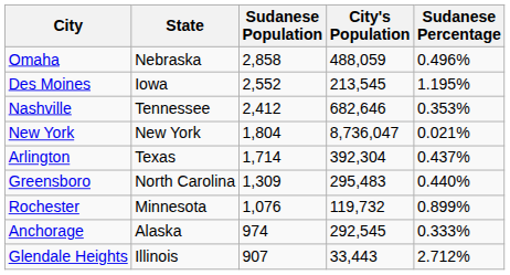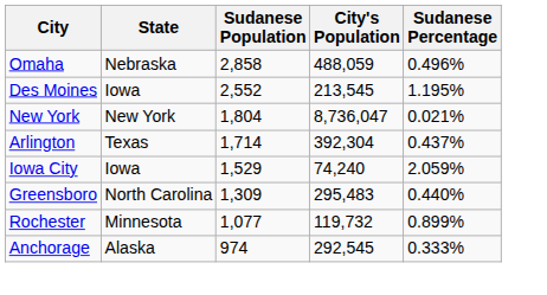 <table class="wikitable sortable">
 <tr>
 <th>City</th>
 <th>State</th>
 <th>Sudanese<br>Population</th>
 <th>City's<br>Population</th>
 <th>Sudanese<br>Percentage</th>
 </tr>
 <tr>
 <td><a href='#'>Omaha</a></td>
 <td>Nebraska</td>
 <td>2,858</td>
 <td>488,059</td>
 <td>0.496%</td>
 </tr>
 <tr>
 <td><a href='#'>Des Moines</a></td>
 <td>Iowa</td>
 <td>2,552</td>
 <td>213,545</td>
 <td>1.195%</td>
 </tr>
 <tr>
-<td><a href='#'>Nashville</a></td>
-<td>Tennessee</td>
-<td>2,412</td>
-<td>682,646</td>
-<td>0.353%</td>
-</tr>
-<tr>
 <td><a href='#'>New York</a></td>
 <td>New York</td>
 <td>1,804</td>
 <td>8,736,047</td>
 <td>0.021%</td>
 </tr>
 <tr>
 <td><a href='#'>Arlington</a></td>
 <td>Texas</td>
 <td>1,714</td>
 <td>392,304</td>
 <td>0.437%</td>
 </tr>
 <tr>
+<td><a href='#'>Iowa City</a></td>
+<td>Iowa</td>
+<td>1,529</td>
+<td>74,240</td>
+<td>2.059%</td>
+</tr>
+<tr>
 <td><a href='#'>Greensboro</a></td>
 <td>North Carolina</td>
 <td>1,309</td>
 <td>295,483</td>
 <td>0.440%</td>
 </tr>
 <tr>
 <td><a href='#'>Rochester</a></td>
 <td>Minnesota</td>
-<td>1,076</td>
+<td>1,077</td>
 <td>119,732</td>
 <td>0.899%</td>
 </tr>
 <tr>
 <td><a href='#'>Anchorage</a></td>
 <td>Alaska</td>
 <td>974</td>
 <td>292,545</td>
 <td>0.333%</td>
 </tr>
-<tr>
-<td><a href='#'>Glendale Heights</a></td>
-<td>Illinois</td>
-<td>907</td>
-<td>33,443</td>
-<td>2.712%</td>
-</tr>
 </table>
